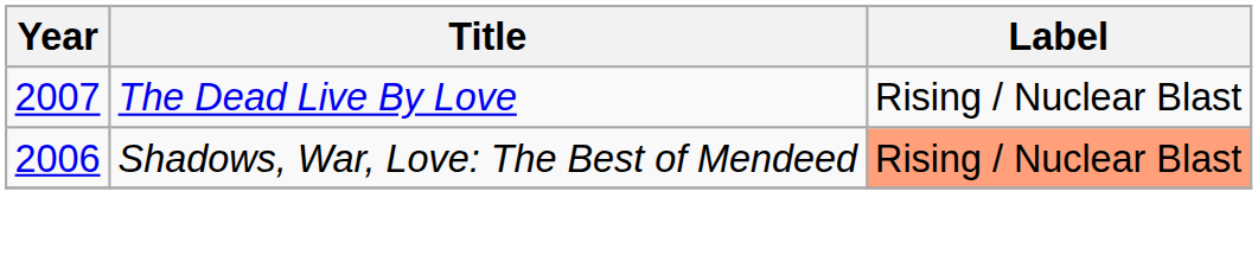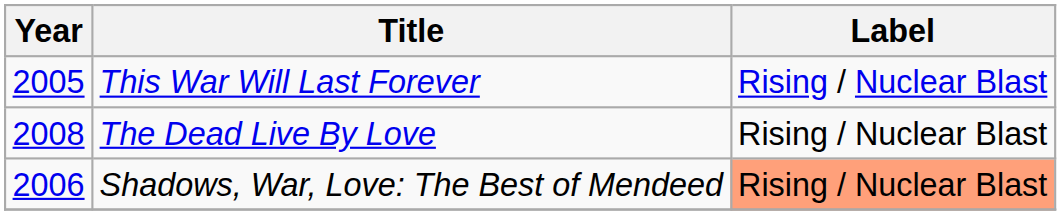 <table class="wikitable" style="font-size:95%;">
 <tr>
 <th>Year</th>
 <th>Title</th>
 <th>Label</th>
 </tr>
 <tr>
-<td><a href='#'>2007</a></td>
+<td><a href='#'>2005</a></td>
+<td><em><a href='#'>This War Will Last Forever</a></em></td>
+<td><a href='#'>Rising</a> / <a href='#'>Nuclear Blast</a></td>
+</tr>
+<tr>
+<td><a href='#'>2008</a></td>
 <td><em><a href='#'>The Dead Live By Love</a></em></td>
 <td>Rising / Nuclear Blast</td>
 </tr>
 <tr>
 <td><a href='#'>2006</a></td>
 <td><em>Shadows, War, Love: The Best of Mendeed</em></td>
 <td style="background: lightsalmon;">Rising / Nuclear Blast</td>
 </tr>
 <tr>
 </tr>
 </table>
